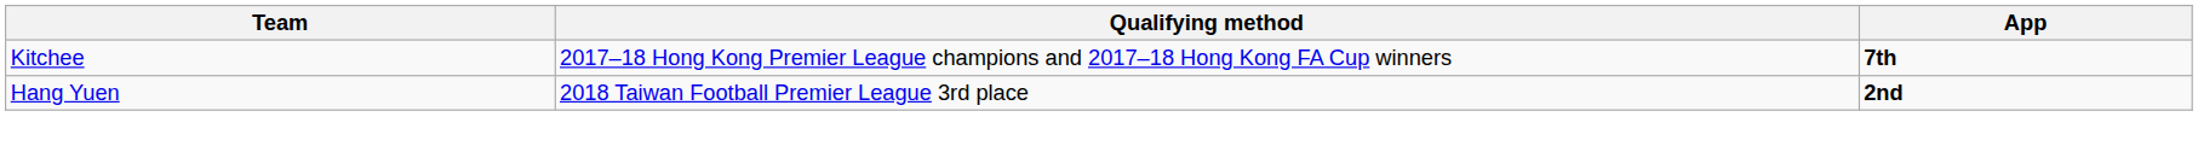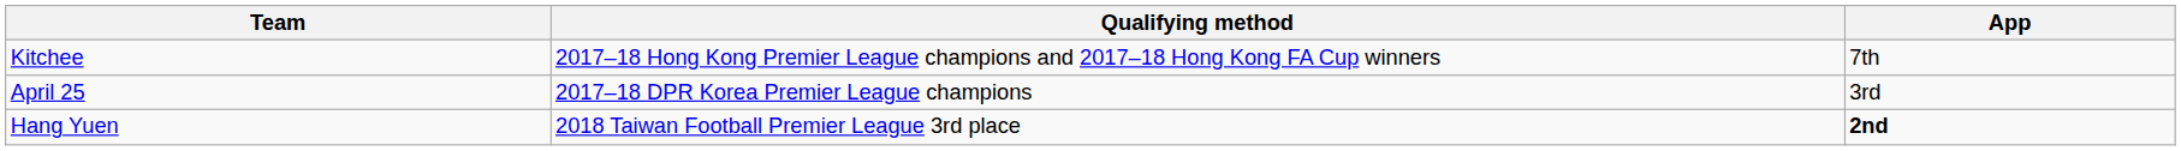 <table class="wikitable" style="table-layout:fixed;width:100%;">
 <tr>
 <th width=25%>Team</th>
 <th width=60%>Qualifying method</th>
 <th width=15%>App </th>
 </tr>
 <tr>
 <td> <a href='#'>Kitchee</a></td>
 <td><a href='#'>2017–18 Hong Kong Premier League</a> champions and <a href='#'>2017–18 Hong Kong FA Cup</a> winners</td>
-<td><strong>7th </strong></td>
+<td>7th </td>
+</tr>
+<tr>
+<td> <a href='#'>April 25</a></td>
+<td><a href='#'>2017–18 DPR Korea Premier League</a> champions</td>
+<td>3rd </td>
 </tr>
 <tr>
 <td> <a href='#'>Hang Yuen</a></td>
 <td><a href='#'>2018 Taiwan Football Premier League</a> 3rd place</td>
 <td><strong>2nd </strong></td>
 </tr>
 </table>
